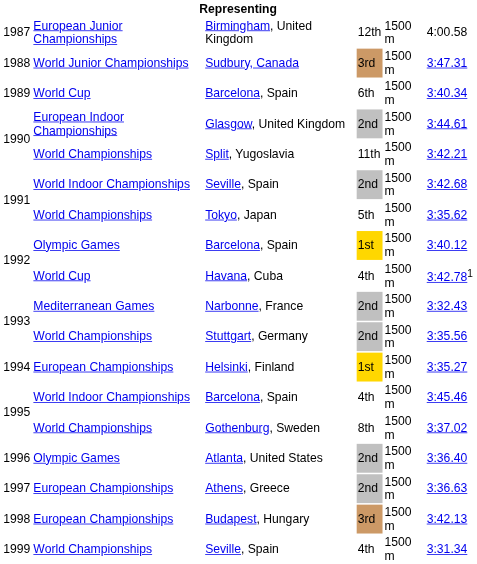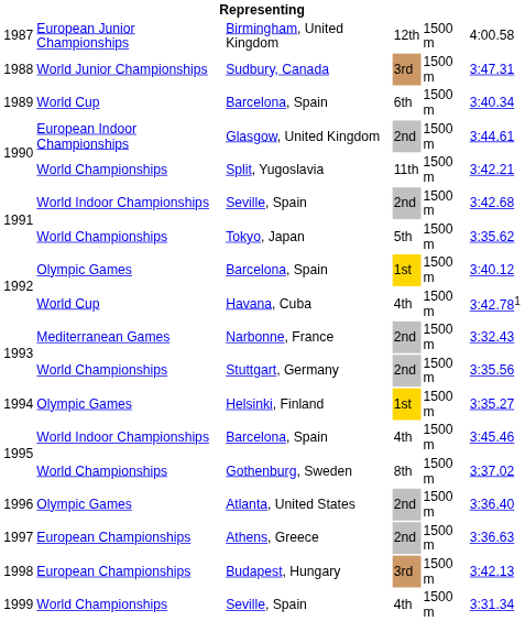 <table>
 <tr>
 <th colspan="6">Representing </th>
 </tr>
 <tr>
 <td>1987</td>
 <td><a href='#'>European Junior Championships</a></td>
 <td><a href='#'>Birmingham</a>, United Kingdom</td>
 <td>12th</td>
 <td>1500 m</td>
 <td>4:00.58</td>
 </tr>
 <tr>
 <td>1988</td>
 <td><a href='#'>World Junior Championships</a></td>
 <td><a href='#'>Sudbury, Canada</a></td>
 <td bgcolor=cc9966>3rd</td>
 <td>1500 m</td>
 <td><a href='#'>3:47.31</a></td>
 </tr>
 <tr>
 <td>1989</td>
 <td><a href='#'>World Cup</a></td>
 <td><a href='#'>Barcelona</a>, Spain</td>
 <td>6th</td>
 <td>1500 m</td>
 <td><a href='#'>3:40.34</a></td>
 </tr>
 <tr>
 <td rowspan=2>1990</td>
 <td><a href='#'>European Indoor Championships</a></td>
 <td><a href='#'>Glasgow</a>, United Kingdom</td>
 <td bgcolor=silver>2nd</td>
 <td>1500 m</td>
 <td><a href='#'>3:44.61</a></td>
 </tr>
 <tr>
 <td><a href='#'>World Championships</a></td>
 <td><a href='#'>Split</a>, Yugoslavia</td>
 <td>11th</td>
 <td>1500 m</td>
 <td><a href='#'>3:42.21</a></td>
 </tr>
 <tr>
 <td rowspan=2>1991</td>
 <td><a href='#'>World Indoor Championships</a></td>
 <td><a href='#'>Seville</a>, Spain</td>
 <td bgcolor=silver>2nd</td>
 <td>1500 m</td>
 <td><a href='#'>3:42.68</a></td>
 </tr>
 <tr>
 <td><a href='#'>World Championships</a></td>
 <td><a href='#'>Tokyo</a>, Japan</td>
 <td>5th</td>
 <td>1500 m</td>
 <td><a href='#'>3:35.62</a></td>
 </tr>
 <tr>
 <td rowspan=2>1992</td>
 <td><a href='#'>Olympic Games</a></td>
 <td><a href='#'>Barcelona</a>, Spain</td>
 <td bgcolor=gold>1st</td>
 <td>1500 m</td>
 <td><a href='#'>3:40.12</a></td>
 </tr>
 <tr>
 <td><a href='#'>World Cup</a></td>
 <td><a href='#'>Havana</a>, Cuba</td>
 <td>4th</td>
 <td>1500 m</td>
 <td><a href='#'>3:42.78</a><sup>1</sup></td>
 </tr>
 <tr>
 <td rowspan=2>1993</td>
 <td><a href='#'>Mediterranean Games</a></td>
 <td><a href='#'>Narbonne</a>, France</td>
 <td bgcolor=silver>2nd</td>
 <td>1500 m</td>
 <td><a href='#'>3:32.43</a></td>
 </tr>
 <tr>
 <td><a href='#'>World Championships</a></td>
 <td><a href='#'>Stuttgart</a>, Germany</td>
 <td bgcolor=silver>2nd</td>
 <td>1500 m</td>
 <td><a href='#'>3:35.56</a></td>
 </tr>
 <tr>
 <td>1994</td>
-<td><a href='#'>European Championships</a></td>
+<td><a href='#'>Olympic Games</a></td>
 <td><a href='#'>Helsinki</a>, Finland</td>
 <td bgcolor=gold>1st</td>
 <td>1500 m</td>
 <td><a href='#'>3:35.27</a></td>
 </tr>
 <tr>
 <td rowspan=2>1995</td>
 <td><a href='#'>World Indoor Championships</a></td>
 <td><a href='#'>Barcelona</a>, Spain</td>
 <td>4th</td>
 <td>1500 m</td>
 <td><a href='#'>3:45.46</a></td>
 </tr>
 <tr>
 <td><a href='#'>World Championships</a></td>
 <td><a href='#'>Gothenburg</a>, Sweden</td>
 <td>8th</td>
 <td>1500 m</td>
 <td><a href='#'>3:37.02</a></td>
 </tr>
 <tr>
 <td>1996</td>
 <td><a href='#'>Olympic Games</a></td>
 <td><a href='#'>Atlanta</a>, United States</td>
 <td bgcolor=silver>2nd</td>
 <td>1500 m</td>
 <td><a href='#'>3:36.40</a></td>
 </tr>
 <tr>
 <td>1997</td>
 <td><a href='#'>European Championships</a></td>
 <td><a href='#'>Athens</a>, Greece</td>
 <td bgcolor=silver>2nd</td>
 <td>1500 m</td>
 <td><a href='#'>3:36.63</a></td>
 </tr>
 <tr>
 <td>1998</td>
 <td><a href='#'>European Championships</a></td>
 <td><a href='#'>Budapest</a>, Hungary</td>
 <td bgcolor=cc9966>3rd</td>
 <td>1500 m</td>
 <td><a href='#'>3:42.13</a></td>
 </tr>
 <tr>
 <td>1999</td>
 <td><a href='#'>World Championships</a></td>
 <td><a href='#'>Seville</a>, Spain</td>
 <td>4th</td>
 <td>1500 m</td>
 <td><a href='#'>3:31.34</a></td>
 </tr>
 </table>
